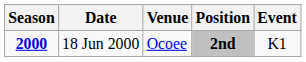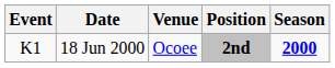 <table class="wikitable" style="text-align:center; font-size:95%;">
 <tr>
-<th>Season</th>
+<th>Event</th>
 <th>Date</th>
 <th>Venue</th>
 <th>Position</th>
-<th>Event</th>
+<th>Season</th>
 </tr>
 <tr>
-<td><strong><a href='#'>2000</a></strong></td>
+<td>K1</td>
 <td align=right>18 Jun 2000</td>
 <td align=left><a href='#'>Ocoee</a></td>
 <td bgcolor=silver><strong>2nd</strong></td>
-<td>K1</td>
+<td><strong><a href='#'>2000</a></strong></td>
 </tr>
 </table>
